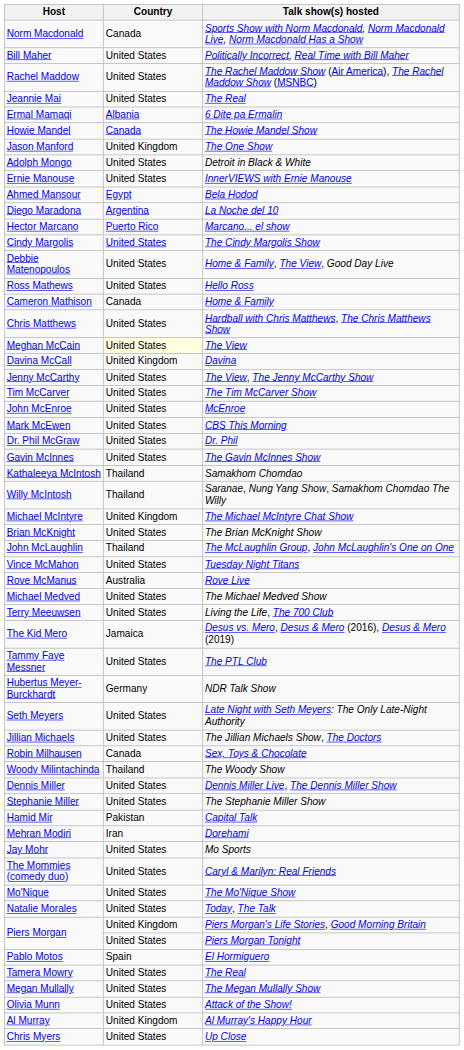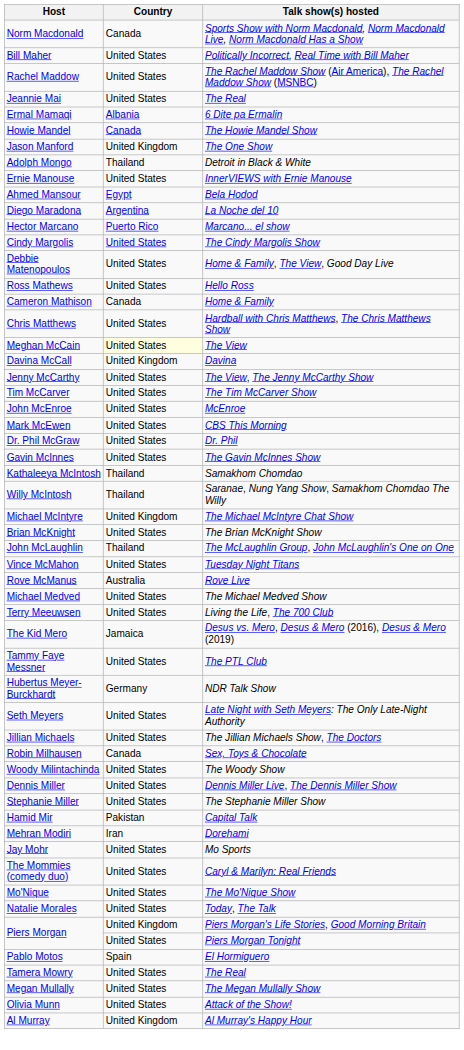 <table class="wikitable">
 <tr>
 <th width="150">Host</th>
 <th width="150">Country</th>
 <th width="400">Talk show(s) hosted</th>
 </tr>
 <tr>
 <td><a href='#'>Norm Macdonald</a></td>
 <td> Canada</td>
 <td><em><a href='#'>Sports Show with Norm Macdonald</a>, <a href='#'>Norm Macdonald Live</a>, <a href='#'>Norm Macdonald Has a Show</a></em></td>
 </tr>
 <tr>
 <td><a href='#'>Bill Maher</a></td>
 <td> United States</td>
 <td><em><a href='#'>Politically Incorrect</a>, <a href='#'>Real Time with Bill Maher</a></em></td>
 </tr>
 <tr>
 <td><a href='#'>Rachel Maddow</a></td>
 <td> United States</td>
 <td><em><a href='#'>The Rachel Maddow Show</a></em> (<a href='#'>Air America</a>), <em><a href='#'>The Rachel Maddow Show</a></em> (<a href='#'>MSNBC</a>)</td>
 </tr>
 <tr>
 <td><a href='#'>Jeannie Mai</a></td>
 <td> United States</td>
 <td><em><a href='#'>The Real</a></em></td>
 </tr>
 <tr>
 <td><a href='#'>Ermal Mamaqi</a></td>
 <td> <a href='#'>Albania</a></td>
 <td><em><a href='#'>6 Dite pa Ermalin</a></em></td>
 </tr>
 <tr>
 <td><a href='#'>Howie Mandel</a></td>
 <td> <a href='#'>Canada</a></td>
 <td><em><a href='#'>The Howie Mandel Show</a></em></td>
 </tr>
 <tr>
 <td><a href='#'>Jason Manford</a></td>
 <td> United Kingdom</td>
 <td><em><a href='#'>The One Show</a></em></td>
 </tr>
 <tr>
 <td><a href='#'>Adolph Mongo</a></td>
-<td> United States</td>
+<td> Thailand</td>
 <td><em>Detroit in Black & White</em></td>
 </tr>
 <tr>
 <td><a href='#'>Ernie Manouse</a></td>
 <td> United States</td>
 <td><em><a href='#'>InnerVIEWS with Ernie Manouse</a></em></td>
 </tr>
 <tr>
 <td><a href='#'>Ahmed Mansour</a></td>
 <td> <a href='#'>Egypt</a></td>
 <td><em><a href='#'>Bela Hodod</a></em></td>
 </tr>
 <tr>
 <td><a href='#'>Diego Maradona</a></td>
 <td> <a href='#'>Argentina</a></td>
 <td><em><a href='#'>La Noche del 10</a></em></td>
 </tr>
 <tr>
 <td><a href='#'>Hector Marcano</a></td>
 <td> <a href='#'>Puerto Rico</a></td>
 <td><em><a href='#'>Marcano... el show</a></em></td>
 </tr>
 <tr>
 <td><a href='#'>Cindy Margolis</a></td>
 <td> <a href='#'>United States</a></td>
 <td><em><a href='#'>The Cindy Margolis Show</a></em></td>
 </tr>
 <tr>
 <td><a href='#'>Debbie Matenopoulos</a></td>
 <td> United States</td>
 <td><em><a href='#'>Home & Family</a></em>, <em><a href='#'>The View</a></em>, <em>Good Day Live</em></td>
 </tr>
 <tr>
 <td><a href='#'>Ross Mathews</a></td>
 <td> United States</td>
 <td><em><a href='#'>Hello Ross</a></em></td>
 </tr>
 <tr>
 <td><a href='#'>Cameron Mathison</a></td>
 <td> Canada</td>
 <td><em><a href='#'>Home & Family</a></em></td>
 </tr>
 <tr>
 <td><a href='#'>Chris Matthews</a></td>
 <td> United States</td>
 <td><em><a href='#'>Hardball with Chris Matthews</a></em>, <em><a href='#'>The Chris Matthews Show</a></em></td>
 </tr>
 <tr>
 <td><a href='#'>Meghan McCain</a></td>
 <td style="background: lightyellow;"> United States</td>
 <td><em><a href='#'>The View</a></em></td>
 </tr>
 <tr>
 <td><a href='#'>Davina McCall</a></td>
 <td> United Kingdom</td>
 <td><em><a href='#'>Davina</a></em></td>
 </tr>
 <tr>
 <td><a href='#'>Jenny McCarthy</a></td>
 <td> United States</td>
 <td><em><a href='#'>The View</a></em>, <em><a href='#'>The Jenny McCarthy Show</a></em></td>
 </tr>
 <tr>
 <td><a href='#'>Tim McCarver</a></td>
 <td> United States</td>
 <td><em><a href='#'>The Tim McCarver Show</a></em></td>
 </tr>
 <tr>
 <td><a href='#'>John McEnroe</a></td>
 <td> United States</td>
 <td><em><a href='#'>McEnroe</a></em></td>
 </tr>
 <tr>
 <td><a href='#'>Mark McEwen</a></td>
 <td> United States</td>
 <td><em><a href='#'>CBS This Morning</a></em></td>
 </tr>
 <tr>
 <td><a href='#'>Dr. Phil McGraw</a></td>
 <td> United States</td>
 <td><em><a href='#'>Dr. Phil</a></em></td>
 </tr>
 <tr>
 <td><a href='#'>Gavin McInnes</a></td>
 <td> United States</td>
 <td><em><a href='#'>The Gavin McInnes Show</a></em></td>
 </tr>
 <tr>
 <td><a href='#'>Kathaleeya McIntosh</a></td>
 <td> Thailand</td>
 <td><em>Samakhom Chomdao</em></td>
 </tr>
 <tr>
 <td><a href='#'>Willy McIntosh</a></td>
 <td> Thailand</td>
 <td><em>Saranae</em>, <em>Nung Yang Show</em>, <em>Samakhom Chomdao The Willy</em></td>
 </tr>
 <tr>
 <td><a href='#'>Michael McIntyre</a></td>
 <td> United Kingdom</td>
 <td><em><a href='#'>The Michael McIntyre Chat Show</a></em></td>
 </tr>
 <tr>
 <td><a href='#'>Brian McKnight</a></td>
 <td> United States</td>
 <td><em>The Brian McKnight Show</em></td>
 </tr>
 <tr>
 <td><a href='#'>John McLaughlin</a></td>
 <td> Thailand</td>
 <td><em><a href='#'>The McLaughlin Group</a></em>, <em><a href='#'>John McLaughlin's One on One</a></em></td>
 </tr>
 <tr>
 <td><a href='#'>Vince McMahon</a></td>
 <td> United States</td>
 <td><em><a href='#'>Tuesday Night Titans</a></em></td>
 </tr>
 <tr>
 <td><a href='#'>Rove McManus</a></td>
 <td> Australia</td>
 <td><em><a href='#'>Rove Live</a></em></td>
 </tr>
 <tr>
 <td><a href='#'>Michael Medved</a></td>
 <td> United States</td>
 <td><em> The Michael Medved Show</em></td>
 </tr>
 <tr>
 <td><a href='#'>Terry Meeuwsen</a></td>
 <td> United States</td>
 <td><em>Living the Life</em>, <em><a href='#'>The 700 Club</a></em></td>
 </tr>
 <tr>
 <td><a href='#'>The Kid Mero</a></td>
 <td> Jamaica</td>
 <td><em><a href='#'>Desus vs. Mero</a></em>, <em><a href='#'>Desus & Mero</a></em> (2016), <em><a href='#'>Desus & Mero</a></em> (2019)</td>
 </tr>
 <tr>
 <td><a href='#'>Tammy Faye Messner</a></td>
 <td> United States</td>
 <td><em><a href='#'>The PTL Club</a></em></td>
 </tr>
 <tr>
 <td><a href='#'>Hubertus Meyer-Burckhardt</a></td>
 <td> Germany</td>
 <td><em>NDR Talk Show</em></td>
 </tr>
 <tr>
 <td><a href='#'>Seth Meyers</a></td>
 <td> United States</td>
 <td><em><a href='#'>Late Night with Seth Meyers</a>: The Only Late-Night Authority</em></td>
 </tr>
 <tr>
 <td><a href='#'>Jillian Michaels</a></td>
 <td> United States</td>
 <td><em>The Jillian Michaels Show</em>, <em><a href='#'>The Doctors</a></em></td>
 </tr>
 <tr>
 <td><a href='#'>Robin Milhausen</a></td>
 <td> Canada</td>
 <td><em><a href='#'>Sex, Toys & Chocolate</a></em></td>
 </tr>
 <tr>
 <td><a href='#'>Woody Milintachinda</a></td>
-<td> Thailand</td>
+<td> United States</td>
 <td><em>The Woody Show</em></td>
 </tr>
 <tr>
 <td><a href='#'>Dennis Miller</a></td>
 <td> United States</td>
 <td><em><a href='#'>Dennis Miller Live</a></em>, <em><a href='#'>The Dennis Miller Show</a></em></td>
 </tr>
 <tr>
 <td><a href='#'>Stephanie Miller</a></td>
 <td> United States</td>
 <td><em>The Stephanie Miller Show</em></td>
 </tr>
 <tr>
 <td><a href='#'>Hamid Mir</a></td>
 <td> Pakistan</td>
 <td><em><a href='#'>Capital Talk</a></em></td>
 </tr>
 <tr>
 <td><a href='#'>Mehran Modiri</a></td>
 <td> Iran</td>
 <td><em><a href='#'>Dorehami</a></em></td>
 </tr>
 <tr>
 <td><a href='#'>Jay Mohr</a></td>
 <td> United States</td>
 <td><em>Mo Sports</em></td>
 </tr>
 <tr>
 <td><a href='#'>The Mommies (comedy duo)</a></td>
 <td> United States</td>
 <td><em><a href='#'>Caryl & Marilyn: Real Friends</a></em></td>
 </tr>
 <tr>
 <td><a href='#'>Mo'Nique</a></td>
 <td> United States</td>
 <td><em><a href='#'>The Mo'Nique Show</a></em></td>
 </tr>
 <tr>
 <td><a href='#'>Natalie Morales</a></td>
 <td> United States</td>
 <td><em><a href='#'>Today</a></em>, <em><a href='#'>The Talk</a></em></td>
 </tr>
 <tr>
 <td rowspan="2"><a href='#'>Piers Morgan</a></td>
 <td> United Kingdom</td>
 <td><em><a href='#'>Piers Morgan's Life Stories</a></em>, <em><a href='#'>Good Morning Britain</a></em></td>
 </tr>
 <tr>
 <td> United States</td>
 <td><em><a href='#'>Piers Morgan Tonight</a></em></td>
 </tr>
 <tr>
 <td><a href='#'>Pablo Motos</a></td>
 <td> Spain</td>
 <td><em> <a href='#'>El Hormiguero</a></em></td>
 </tr>
 <tr>
 <td><a href='#'>Tamera Mowry</a></td>
 <td> United States</td>
 <td><em><a href='#'>The Real</a></em></td>
 </tr>
 <tr>
 <td><a href='#'>Megan Mullally</a></td>
 <td> United States</td>
 <td><em><a href='#'>The Megan Mullally Show</a></em></td>
 </tr>
 <tr>
 <td><a href='#'>Olivia Munn</a></td>
 <td> United States</td>
 <td><em><a href='#'>Attack of the Show!</a></em></td>
 </tr>
 <tr>
 <td><a href='#'>Al Murray</a></td>
 <td> United Kingdom</td>
 <td><em><a href='#'>Al Murray's Happy Hour</a></em></td>
 </tr>
-<tr>
-<td><a href='#'>Chris Myers</a></td>
-<td> United States</td>
-<td><em><a href='#'>Up Close</a></em></td>
-</tr>
 </table>
